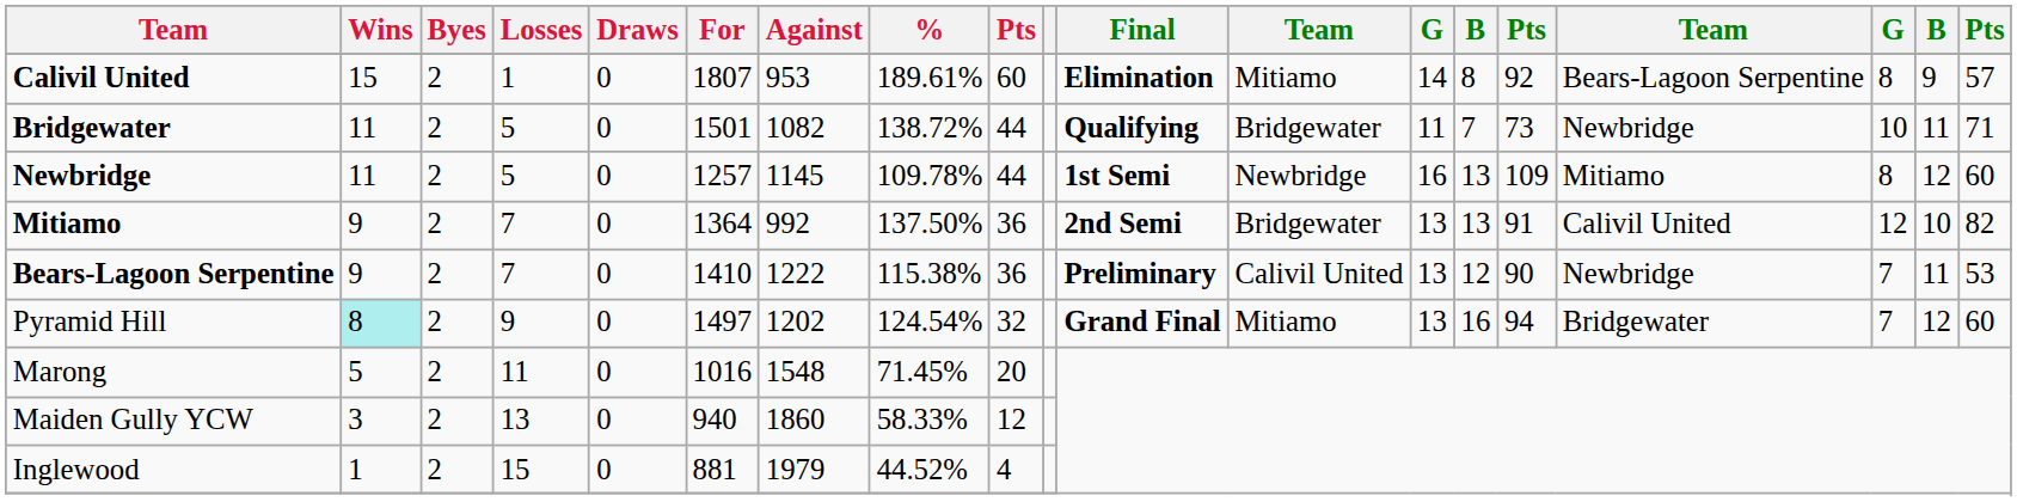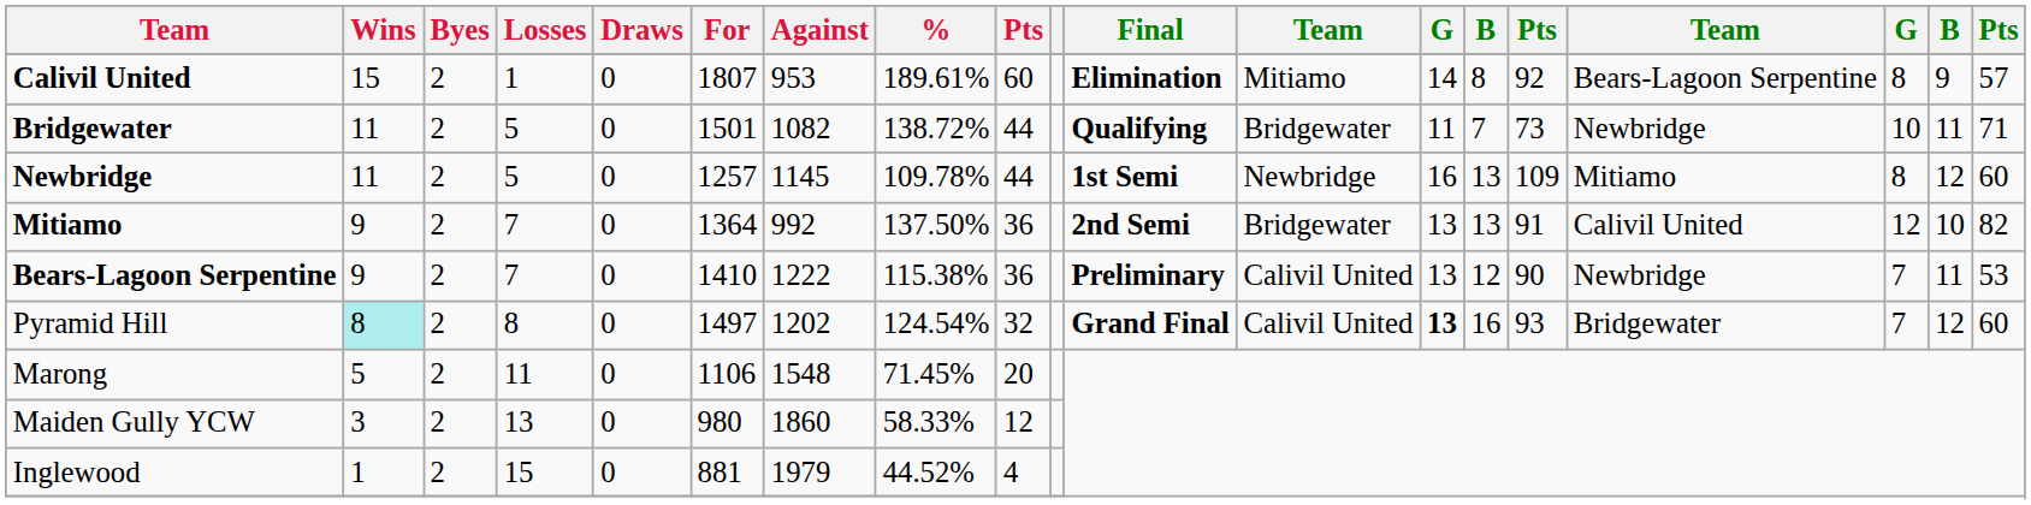 <table style="font-size: 85%; text-align: left;" class="wikitable">
 <tr>
 <th style="color:crimson">Team</th>
 <th style="color:crimson">Wins</th>
 <th style="color:crimson">Byes</th>
 <th style="color:crimson">Losses</th>
 <th style="color:crimson">Draws</th>
 <th style="color:crimson">For</th>
 <th style="color:crimson">Against</th>
 <th style="color:crimson">%</th>
 <th style="color:crimson">Pts</th>
 <th></th>
 <th style="color:green">Final</th>
 <th style="color:green">Team</th>
 <th style="color:green">G</th>
 <th style="color:green">B</th>
 <th style="color:green">Pts</th>
 <th style="color:green">Team</th>
 <th style="color:green">G</th>
 <th style="color:green">B</th>
 <th style="color:green">Pts</th>
 </tr>
 <tr>
 </tr>
 <tr>
 </tr>
 <tr>
 <td><strong>	Calivil United	</strong></td>
 <td>15</td>
 <td>2</td>
 <td>1</td>
 <td>0</td>
 <td>1807</td>
 <td>953</td>
 <td>189.61%</td>
 <td>60</td>
 <td></td>
 <td><strong>Elimination</strong></td>
 <td>Mitiamo</td>
 <td>14</td>
 <td>8</td>
 <td>92</td>
 <td>Bears-Lagoon Serpentine</td>
 <td>8</td>
 <td>9</td>
 <td>57</td>
 </tr>
 <tr>
 <td><strong>	Bridgewater	</strong></td>
 <td>11</td>
 <td>2</td>
 <td>5</td>
 <td>0</td>
 <td>1501</td>
 <td>1082</td>
 <td>138.72%</td>
 <td>44</td>
 <td></td>
 <td><strong>Qualifying</strong></td>
 <td>Bridgewater</td>
 <td>11</td>
 <td>7</td>
 <td>73</td>
 <td>Newbridge</td>
 <td>10</td>
 <td>11</td>
 <td>71</td>
 </tr>
 <tr>
 <td><strong>	Newbridge	</strong></td>
 <td>11</td>
 <td>2</td>
 <td>5</td>
 <td>0</td>
 <td>1257</td>
 <td>1145</td>
 <td>109.78%</td>
 <td>44</td>
 <td></td>
 <td><strong>1st Semi</strong></td>
 <td>Newbridge</td>
 <td>16</td>
 <td>13</td>
 <td>109</td>
 <td>Mitiamo</td>
 <td>8</td>
 <td>12</td>
 <td>60</td>
 </tr>
 <tr>
 <td><strong>	Mitiamo	</strong></td>
 <td>9</td>
 <td>2</td>
 <td>7</td>
 <td>0</td>
 <td>1364</td>
 <td>992</td>
 <td>137.50%</td>
 <td>36</td>
 <td></td>
 <td><strong>2nd Semi</strong></td>
 <td>Bridgewater</td>
 <td>13</td>
 <td>13</td>
 <td>91</td>
 <td>Calivil United</td>
 <td>12</td>
 <td>10</td>
 <td>82</td>
 </tr>
 <tr>
 <td><strong>	Bears-Lagoon Serpentine	</strong></td>
 <td>9</td>
 <td>2</td>
 <td>7</td>
 <td>0</td>
 <td>1410</td>
 <td>1222</td>
 <td>115.38%</td>
 <td>36</td>
 <td></td>
 <td><strong>Preliminary</strong></td>
 <td>Calivil United</td>
 <td>13</td>
 <td>12</td>
 <td>90</td>
 <td>Newbridge</td>
 <td>7</td>
 <td>11</td>
 <td>53</td>
 </tr>
 <tr>
 <td>Pyramid Hill</td>
 <td style="background: paleturquoise;">8</td>
 <td>2</td>
-<td>9</td>
+<td>8</td>
 <td>0</td>
 <td>1497</td>
 <td>1202</td>
 <td>124.54%</td>
 <td>32</td>
 <td></td>
 <td><strong>Grand Final</strong></td>
-<td>Mitiamo</td>
-<td>13</td>
+<td>Calivil United</td>
+<td><strong>13</strong></td>
 <td>16</td>
-<td>94</td>
+<td>93</td>
 <td>Bridgewater</td>
 <td>7</td>
 <td>12</td>
 <td>60</td>
 </tr>
 <tr>
 <td>Marong</td>
 <td>5</td>
 <td>2</td>
 <td>11</td>
 <td>0</td>
-<td>1016</td>
+<td>1106</td>
 <td>1548</td>
 <td>71.45%</td>
 <td>20</td>
 <td></td>
 </tr>
 <tr>
 <td>Maiden Gully YCW</td>
 <td>3</td>
 <td>2</td>
 <td>13</td>
 <td>0</td>
-<td>940</td>
+<td>980</td>
 <td>1860</td>
 <td>58.33%</td>
 <td>12</td>
 <td></td>
 </tr>
 <tr>
 <td>Inglewood</td>
 <td>1</td>
 <td>2</td>
 <td>15</td>
 <td>0</td>
 <td>881</td>
 <td>1979</td>
 <td>44.52%</td>
 <td>4</td>
 <td></td>
 </tr>
 <tr>
 </tr>
 </table>
